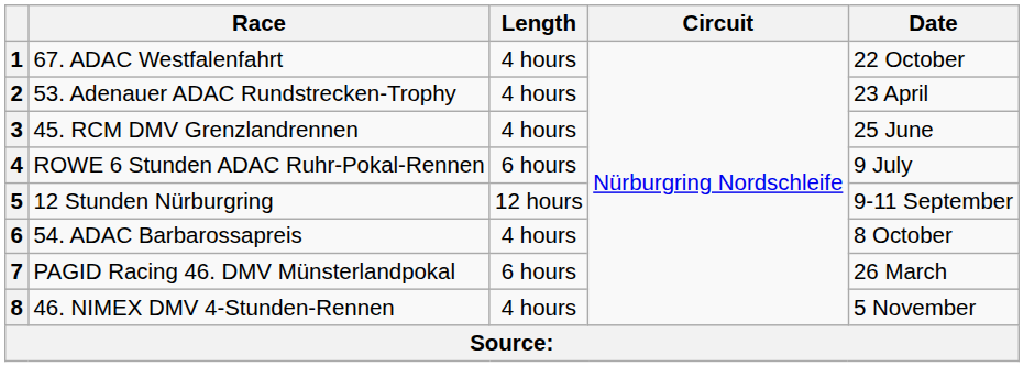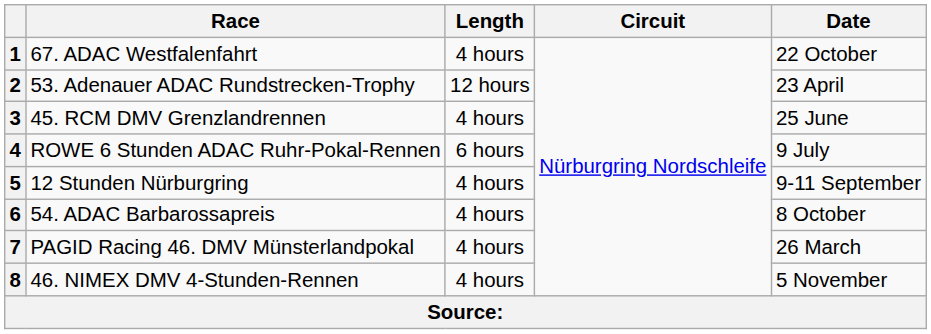 <table class="wikitable" style="font-size: 90%;">
 <tr>
 <th></th>
 <th>Race</th>
 <th>Length</th>
 <th>Circuit</th>
 <th>Date</th>
 </tr>
 <tr>
 <th>1</th>
 <td>67. ADAC Westfalenfahrt</td>
 <td style="text-align:center">4 hours</td>
 <td rowspan="8"> <a href='#'>Nürburgring Nordschleife</a></td>
 <td>22 October</td>
 </tr>
 <tr>
 <th>2</th>
 <td>53. Adenauer ADAC Rundstrecken-Trophy</td>
-<td style="text-align:center">4 hours</td>
+<td style="text-align:center">12 hours</td>
 <td>23 April</td>
 </tr>
 <tr>
 <th>3</th>
 <td>45. RCM DMV Grenzlandrennen</td>
 <td style="text-align:center">4 hours</td>
 <td>25 June</td>
 </tr>
 <tr>
 <th>4</th>
 <td>ROWE 6 Stunden ADAC Ruhr-Pokal-Rennen</td>
 <td style="text-align:center">6 hours</td>
 <td>9 July</td>
 </tr>
 <tr>
 <th>5</th>
 <td>12 Stunden Nürburgring</td>
-<td style="text-align:center">12 hours</td>
+<td style="text-align:center">4 hours</td>
 <td>9-11 September</td>
 </tr>
 <tr>
 <th>6</th>
 <td>54. ADAC Barbarossapreis</td>
 <td style="text-align:center">4 hours</td>
 <td>8 October</td>
 </tr>
 <tr>
 <th>7</th>
 <td>PAGID Racing 46. DMV Münsterlandpokal</td>
-<td style="text-align:center">6 hours</td>
+<td style="text-align:center">4 hours</td>
 <td>26 March</td>
 </tr>
 <tr>
 <th>8</th>
 <td>46. NIMEX DMV 4-Stunden-Rennen</td>
 <td style="text-align:center">4 hours</td>
 <td>5 November</td>
 </tr>
 <tr>
 <th colspan="5">Source:</th>
 </tr>
 </table>
